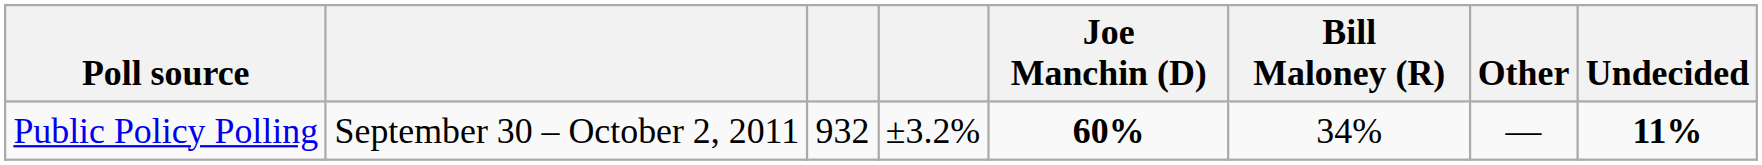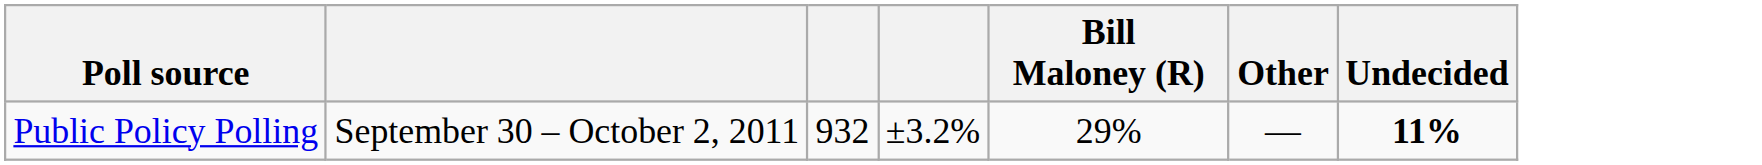 <table class="wikitable" style="text-align:center">
 <tr valign= bottom>
 <th>Poll source</th>
 <th></th>
 <th></th>
 <th></th>
-<th style="width:100px;">Joe<br>Manchin (D)</th>
 <th style="width:100px;">Bill<br>Maloney (R)</th>
 <th>Other</th>
 <th>Undecided</th>
 </tr>
 <tr>
 <td align=left><a href='#'>Public Policy Polling</a></td>
 <td>September 30 – October 2, 2011</td>
 <td>932</td>
 <td>±3.2%</td>
-<td><strong>60%</strong></td>
-<td>34%</td>
+<td>29%</td>
 <td>—</td>
 <td><strong>11%</strong></td>
 </tr>
 </table>
